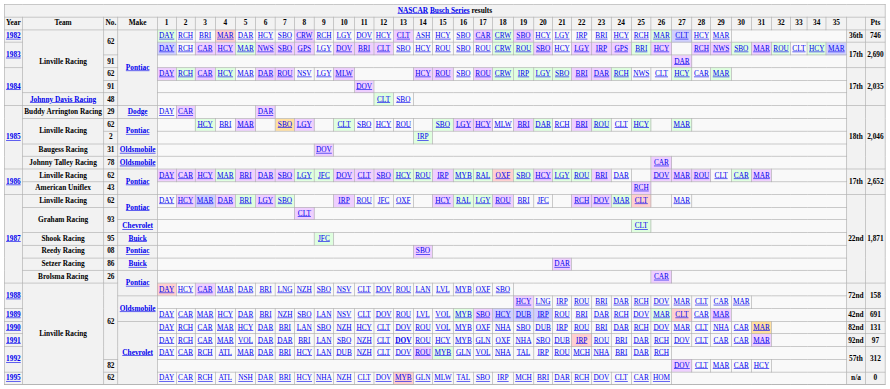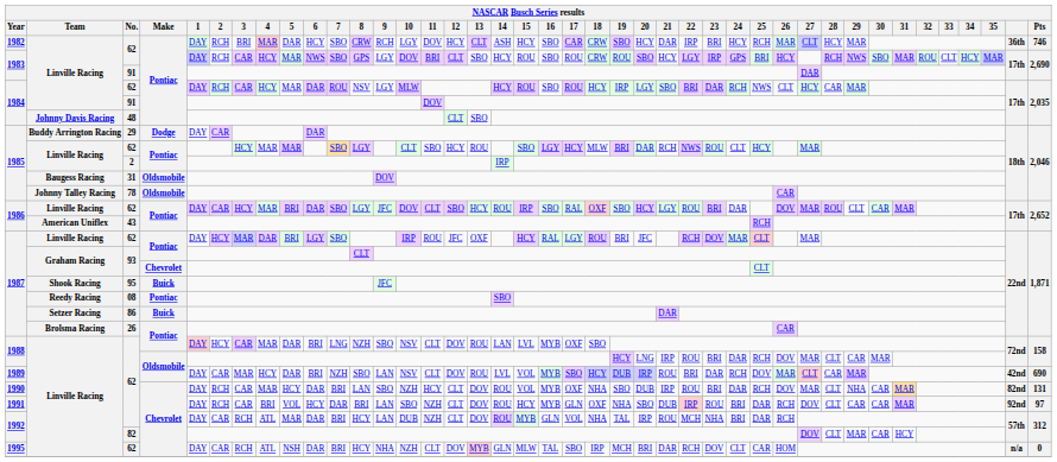 <table class="wikitable" style="text-align:center; font-size:75%">
 <tr>
 <th colspan=41><a href='#'>NASCAR</a> <a href='#'>Busch Series</a> results</th>
 </tr>
 <tr>
 <th>Year</th>
 <th>Team</th>
 <th>No.</th>
 <th>Make</th>
 <th>1</th>
 <th>2</th>
 <th>3</th>
 <th>4</th>
 <th>5</th>
 <th>6</th>
 <th>7</th>
 <th>8</th>
 <th>9</th>
 <th>10</th>
 <th>11</th>
 <th>12</th>
 <th>13</th>
 <th>14</th>
 <th>15</th>
 <th>16</th>
 <th>17</th>
 <th>18</th>
 <th>19</th>
 <th>20</th>
 <th>21</th>
 <th>22</th>
 <th>23</th>
 <th>24</th>
 <th>25</th>
 <th>26</th>
 <th>27</th>
 <th>28</th>
 <th>29</th>
 <th>30</th>
 <th>31</th>
 <th>32</th>
 <th>33</th>
 <th>34</th>
 <th>35</th>
 <th></th>
 <th>Pts</th>
 </tr>
 <tr>
 <th><a href='#'>1982</a></th>
 <th rowspan=5>Linville Racing</th>
 <th rowspan=2>62</th>
 <th rowspan=6><a href='#'>Pontiac</a></th>
 <td style="background:#DFFFDF;"><a href='#'>DAY</a><br></td>
 <td><a href='#'>RCH</a></td>
 <td><a href='#'>BRI</a></td>
 <td style="background:#FFCFCF;"><a href='#'>MAR</a> <br></td>
 <td><a href='#'>DAR</a></td>
 <td><a href='#'>HCY</a></td>
 <td><a href='#'>SBO</a></td>
 <td style="background:#EFCFFF;"><a href='#'>CRW</a><br></td>
 <td><a href='#'>RCH</a></td>
 <td><a href='#'>LGY</a></td>
 <td><a href='#'>DOV</a></td>
 <td><a href='#'>HCY</a></td>
 <td style="background:#EFCFFF;"><a href='#'>CLT</a><br></td>
 <td><a href='#'>ASH</a></td>
 <td><a href='#'>HCY</a></td>
 <td><a href='#'>SBO</a></td>
 <td style="background:#EFCFFF;"><a href='#'>CAR</a><br></td>
 <td style="background:#DFFFDF;"><a href='#'>CRW</a> <br></td>
 <td style="background:#EFCFFF;"><a href='#'>SBO</a> <br></td>
 <td><a href='#'>HCY</a></td>
-<td><a href='#'>LGY</a></td>
+<td><a href='#'>DAR</a></td>
 <td><a href='#'>IRP</a></td>
 <td><a href='#'>BRI</a></td>
 <td><a href='#'>HCY</a></td>
 <td><a href='#'>RCH</a></td>
 <td style="background:#DFFFDF;"><a href='#'>MAR</a> <br></td>
 <td style="background:#CFCFFF;"><a href='#'>CLT</a><br></td>
 <td><a href='#'>HCY</a></td>
 <td><a href='#'>MAR</a></td>
 <td colspan=6></td>
 <th>36th</th>
 <th>746</th>
 </tr>
 <tr>
 <th rowspan=2><a href='#'>1983</a></th>
 <td style="background:#CFCFFF;"><a href='#'>DAY</a><br></td>
 <td><a href='#'>RCH</a></td>
 <td style="background:#EFCFFF;"><a href='#'>CAR</a><br></td>
 <td style="background:#EFCFFF;"><a href='#'>HCY</a> <br></td>
 <td style="background:#DFFFDF;"><a href='#'>MAR</a><br></td>
 <td style="background:#EFCFFF;"><a href='#'>NWS</a> <br></td>
 <td style="background:#EFCFFF;"><a href='#'>SBO</a> <br></td>
 <td style="background:#EFCFFF;"><a href='#'>GPS</a><br></td>
 <td><a href='#'>LGY</a></td>
 <td style="background:#EFCFFF;"><a href='#'>DOV</a><br></td>
 <td style="background:#EFCFFF;"><a href='#'>BRI</a> </td>
 <td style="background:#EFCFFF;"><a href='#'>CLT</a><br></td>
 <td><a href='#'>SBO</a></td>
 <td><a href='#'>HCY</a></td>
 <td><a href='#'>ROU</a></td>
 <td><a href='#'>SBO</a></td>
 <td><a href='#'>ROU</a></td>
 <td style="background:#DFFFDF;"><a href='#'>CRW</a> <br></td>
 <td style="background:#DFFFDF;"><a href='#'>ROU</a> <br></td>
 <td style="background:#EFCFFF;"><a href='#'>SBO</a> <br></td>
 <td><a href='#'>HCY</a></td>
 <td style="background:#EFCFFF;"><a href='#'>LGY</a> <br></td>
 <td style="background:#EFCFFF;"><a href='#'>IRP</a> <br></td>
 <td style="background:#EFCFFF;"><a href='#'>GPS</a> <br></td>
 <td style="background:#DFFFDF;"><a href='#'>BRI</a> <br></td>
 <td style="background:#EFCFFF;"><a href='#'>HCY</a> <br></td>
 <td></td>
 <td style="background:#EFCFFF;"><a href='#'>RCH</a> <br></td>
 <td style="background:#EFCFFF;"><a href='#'>NWS</a> <br></td>
 <td style="background:#DFFFDF;"><a href='#'>SBO</a> <br></td>
 <td style="background:#EFCFFF;"><a href='#'>MAR</a> <br></td>
 <td style="background:#DFFFDF;"><a href='#'>ROU</a> <br></td>
 <td><a href='#'>CLT</a></td>
 <td style="background:#DFFFDF;"><a href='#'>HCY</a> <br></td>
 <td style="background:#CFCFFF;"><a href='#'>MAR</a> <br></td>
 <th rowspan=2>17th</th>
 <th rowspan=2>2,690</th>
 </tr>
 <tr>
 <th>91</th>
 <td colspan=26></td>
 <td style="background:#EFCFFF;"><a href='#'>DAR</a> <br></td>
 <td colspan=8></td>
 </tr>
 <tr>
 <th rowspan=3><a href='#'>1984</a></th>
 <th>62</th>
 <td style="background:#EFCFFF;"><a href='#'>DAY</a><br></td>
 <td style="background:#DFFFDF;"><a href='#'>RCH</a><br></td>
 <td style="background:#EFCFFF;"><a href='#'>CAR</a> <br></td>
 <td style="background:#DFFFDF;"><a href='#'>HCY</a> <br></td>
 <td><a href='#'>MAR</a></td>
 <td style="background:#EFCFFF;"><a href='#'>DAR</a><br></td>
 <td style="background:#EFCFFF;"><a href='#'>ROU</a> <br></td>
 <td><a href='#'>NSV</a></td>
 <td><a href='#'>LGY</a></td>
 <td style="background:#EFCFFF;"><a href='#'>MLW</a> <br></td>
 <td colspan=3></td>
 <td style="background:#EFCFFF;"><a href='#'>HCY</a> <br></td>
 <td style="background:#EFCFFF;"><a href='#'>ROU</a> <br></td>
 <td><a href='#'>SBO</a></td>
 <td style="background:#EFCFFF;"><a href='#'>ROU</a> <br></td>
-<td style="background:#DFFFDF;"><a href='#'>CRW</a> <br></td>
+<td style="background:#DFFFDF;"><a href='#'>HCY</a> <br></td>
 <td style="background:#DFFFDF;"><a href='#'>IRP</a> <br></td>
 <td style="background:#DFFFDF;"><a href='#'>LGY</a> <br></td>
 <td style="background:#DFFFDF;"><a href='#'>SBO</a> <br></td>
 <td style="background:#EFCFFF;"><a href='#'>BRI</a> <br></td>
 <td style="background:#EFCFFF;"><a href='#'>DAR</a> <br></td>
 <td style="background:#DFFFDF;"><a href='#'>RCH</a> <br></td>
 <td><a href='#'>NWS</a></td>
 <td><a href='#'>CLT</a></td>
 <td style="background:#DFFFDF;"><a href='#'>HCY</a> <br></td>
 <td><a href='#'>CAR</a></td>
 <td style="background:#DFFFDF;"><a href='#'>MAR</a> <br></td>
 <td colspan=6></td>
 <th rowspan=3>17th</th>
 <th rowspan=3>2,035</th>
 </tr>
 <tr>
 <th>91</th>
 <td colspan=10></td>
 <td style="background:#EFCFFF;"><a href='#'>DOV</a> <br></td>
 <td colspan=30></td>
 </tr>
 <tr>
 <th><a href='#'>Johnny Davis Racing</a></th>
 <th>48</th>
 <td colspan=11></td>
 <td style="background:#DFFFDF;"><a href='#'>CLT</a> <br></td>
 <td><a href='#'>SBO</a></td>
 <td colspan=28></td>
 </tr>
 <tr>
 <th rowspan=5><a href='#'>1985</a></th>
 <th>Buddy Arrington Racing</th>
 <th>29</th>
 <th><a href='#'>Dodge</a></th>
 <td><a href='#'>DAY</a></td>
 <td style="background:#EFCFFF;"><a href='#'>CAR</a> <br></td>
 <td colspan=3></td>
 <td style="background:#EFCFFF;"><a href='#'>DAR</a> <br></td>
 <td colspan=29></td>
 <th rowspan=5>18th</th>
 <th rowspan=5>2,046</th>
 </tr>
 <tr>
 <th rowspan=2>Linville Racing</th>
 <th>62</th>
 <th rowspan=2><a href='#'>Pontiac</a></th>
 <td colspan=2></td>
 <td style="background:#DFFFDF;"><a href='#'>HCY</a> <br></td>
-<td><a href='#'>BRI</a></td>
+<td><a href='#'>MAR</a></td>
 <td style="background:#EFCFFF;"><a href='#'>MAR</a> <br></td>
 <td></td>
 <td style="background-color:#FFDF9F;"><a href='#'>SBO</a> <br></td>
 <td style="background:#EFCFFF;"><a href='#'>LGY</a> <br></td>
 <td></td>
 <td style="background:#DFFFDF;"><a href='#'>CLT</a> <br></td>
 <td><a href='#'>SBO</a></td>
 <td><a href='#'>HCY</a></td>
 <td><a href='#'>ROU</a></td>
 <td></td>
 <td style="background:#DFFFDF;"><a href='#'>SBO</a> <br></td>
 <td style="background:#EFCFFF;"><a href='#'>LGY</a> <br></td>
 <td style="background:#EFCFFF;"><a href='#'>HCY</a> <br></td>
 <td><a href='#'>MLW</a></td>
 <td style="background:#EFCFFF;"><a href='#'>BRI</a> <br></td>
 <td style="background:#DFFFDF;"><a href='#'>DAR</a> <br></td>
 <td><a href='#'>RCH</a></td>
-<td style="background:#EFCFFF;"><a href='#'>BRI</a> <br></td>
+<td style="background:#EFCFFF;"><a href='#'>NWS</a> <br></td>
 <td style="background:#DFFFDF;"><a href='#'>ROU</a> <br></td>
 <td><a href='#'>CLT</a></td>
 <td style="background:#DFFFDF;"><a href='#'>HCY</a> <br></td>
 <td></td>
 <td style="background:#DFFFDF;"><a href='#'>MAR</a> <br></td>
 <td colspan=11></td>
 </tr>
 <tr>
 <th>2</th>
 <td colspan=13></td>
 <td style="background:#DFFFDF;"><a href='#'>IRP</a> <br></td>
 <td colspan=24></td>
 </tr>
 <tr>
 <th>Baugess Racing</th>
 <th>31</th>
 <th><a href='#'>Oldsmobile</a></th>
 <td colspan=8></td>
 <td style="background:#EFCFFF;"><a href='#'>DOV</a> <br></td>
 <td colspan=28></td>
 </tr>
 <tr>
 <th>Johnny Talley Racing</th>
 <th>78</th>
 <th><a href='#'>Oldsmobile</a></th>
 <td colspan=25></td>
 <td style="background:#EFCFFF;"><a href='#'>CAR</a> <br></td>
 <td colspan=12></td>
 </tr>
 <tr>
 <th rowspan=2><a href='#'>1986</a></th>
 <th>Linville Racing</th>
 <th>62</th>
 <th rowspan=2><a href='#'>Pontiac</a></th>
 <td style="background:#EFCFFF;"><a href='#'>DAY</a> <br></td>
 <td style="background:#EFCFFF;"><a href='#'>CAR</a> <br></td>
 <td style="background:#EFCFFF;"><a href='#'>HCY</a> <br></td>
 <td style="background:#DFFFDF;"><a href='#'>MAR</a> <br></td>
 <td style="background:#EFCFFF;"><a href='#'>BRI</a> <br></td>
 <td style="background:#EFCFFF;"><a href='#'>DAR</a> <br></td>
 <td style="background:#EFCFFF;"><a href='#'>SBO</a> <br></td>
 <td style="background:#DFFFDF;"><a href='#'>LGY</a> <br></td>
 <td style="background:#DFFFDF;"><a href='#'>JFC</a> <br></td>
 <td style="background:#EFCFFF;"><a href='#'>DOV</a> <br></td>
 <td style="background:#EFCFFF;"><a href='#'>CLT</a> <br></td>
 <td style="background:#EFCFFF;"><a href='#'>SBO</a> <br></td>
 <td style="background:#DFFFDF;"><a href='#'>HCY</a> <br></td>
 <td style="background:#DFFFDF;"><a href='#'>ROU</a> <br></td>
 <td style="background:#EFCFFF;"><a href='#'>IRP</a> <br></td>
-<td style="background:#DFFFDF;"><a href='#'>MYB</a> <br></td>
+<td style="background:#DFFFDF;"><a href='#'>SBO</a> <br></td>
 <td style="background:#DFFFDF;"><a href='#'>RAL</a> <br></td>
 <td style="background:#FFCFCF;"><a href='#'>OXF</a> </td>
 <td style="background:#DFFFDF;"><a href='#'>SBO</a> <br></td>
 <td style="background:#EFCFFF;"><a href='#'>HCY</a> <br></td>
 <td style="background:#DFFFDF;"><a href='#'>LGY</a> <br></td>
 <td style="background:#DFFFDF;"><a href='#'>ROU</a> <br></td>
 <td style="background:#EFCFFF;"><a href='#'>BRI</a> <br></td>
 <td><a href='#'>DAR</a></td>
 <td></td>
 <td style="background:#EFCFFF;"><a href='#'>DOV</a> <br></td>
 <td style="background:#EFCFFF;"><a href='#'>MAR</a> <br></td>
 <td style="background:#EFCFFF;"><a href='#'>ROU</a> <br></td>
 <td><a href='#'>CLT</a></td>
 <td style="background:#DFFFDF;"><a href='#'>CAR</a> <br></td>
 <td style="background:#EFCFFF;"><a href='#'>MAR</a> <br></td>
 <td colspan=4></td>
 <th rowspan=2>17th</th>
 <th rowspan=2>2,652</th>
 </tr>
 <tr>
 <th>American Uniflex</th>
 <th>43</th>
 <td colspan=24></td>
 <td style="background:#EFCFFF;"><a href='#'>RCH</a> <br></td>
 <td colspan=10></td>
 </tr>
 <tr>
 <th rowspan=7><a href='#'>1987</a></th>
 <th>Linville Racing</th>
 <th>62</th>
 <th rowspan=2><a href='#'>Pontiac</a></th>
 <td><a href='#'>DAY</a></td>
 <td style="background:#EFCFFF;"><a href='#'>HCY</a> <br></td>
 <td style="background:#CFCFFF;"><a href='#'>MAR</a> <br></td>
 <td style="background:#EFCFFF;"><a href='#'>DAR</a> <br></td>
 <td style="background:#DFFFDF;"><a href='#'>BRI</a> <br></td>
 <td style="background:#EFCFFF;"><a href='#'>LGY</a> <br></td>
 <td style="background:#DFFFDF;"><a href='#'>SBO</a> <br></td>
 <td colspan=2></td>
 <td style="background:#EFCFFF;"><a href='#'>IRP</a> <br></td>
 <td><a href='#'>ROU</a></td>
 <td><a href='#'>JFC</a></td>
 <td><a href='#'>OXF</a></td>
 <td></td>
 <td style="background:#EFCFFF;"><a href='#'>HCY</a> <br></td>
 <td style="background:#DFFFDF;"><a href='#'>RAL</a> <br></td>
 <td style="background:#DFFFDF;"><a href='#'>LGY</a> <br></td>
 <td style="background:#EFCFFF;"><a href='#'>ROU</a> <br></td>
 <td><a href='#'>BRI</a></td>
 <td><a href='#'>JFC</a></td>
 <td></td>
 <td style="background:#EFCFFF;"><a href='#'>RCH</a> <br></td>
 <td style="background:#EFCFFF;"><a href='#'>DOV</a> <br></td>
 <td style="background:#DFFFDF;"><a href='#'>MAR</a> <br></td>
 <td style="background:#FFCFCF;"><a href='#'>CLT</a> <br></td>
 <td></td>
 <td><a href='#'>MAR</a></td>
 <td colspan=8></td>
 <th rowspan=7>22nd</th>
 <th rowspan=7>1,871</th>
 </tr>
 <tr>
 <th rowspan=2>Graham Racing</th>
 <th rowspan=2>93</th>
 <td colspan=7></td>
 <td style="background:#EFCFFF;"><a href='#'>CLT</a> <br></td>
 <td colspan=27></td>
 </tr>
 <tr>
 <th><a href='#'>Chevrolet</a></th>
 <td colspan=24></td>
 <td style="background:#DFFFDF;"><a href='#'>CLT</a> <br></td>
 <td colspan=10></td>
 </tr>
 <tr>
 <th>Shook Racing</th>
 <th>95</th>
 <th><a href='#'>Buick</a></th>
 <td colspan=8></td>
 <td style="background:#DFFFDF;"><a href='#'>JFC</a> <br></td>
 <td colspan=26></td>
 </tr>
 <tr>
 <th>Reedy Racing</th>
 <th>08</th>
 <th><a href='#'>Pontiac</a></th>
 <td colspan=13></td>
 <td style="background:#EFCFFF;"><a href='#'>SBO</a> <br></td>
 <td colspan=21></td>
 </tr>
 <tr>
 <th>Setzer Racing</th>
 <th>86</th>
 <th><a href='#'>Buick</a></th>
 <td colspan=20></td>
 <td style="background:#EFCFFF;"><a href='#'>DAR</a> <br></td>
 <td colspan=14></td>
 </tr>
 <tr>
 <th>Brolsma Racing</th>
 <th>26</th>
 <th rowspan=2><a href='#'>Pontiac</a></th>
 <td colspan=25></td>
 <td style="background:#EFCFFF;"><a href='#'>CAR</a> <br></td>
 <td colspan=9></td>
 </tr>
 <tr>
 <th rowspan=2><a href='#'>1988</a></th>
 <th rowspan=8>Linville Racing</th>
 <th rowspan=6>62</th>
 <td style="background:#FFCFCF;"><a href='#'>DAY</a> <br></td>
 <td><a href='#'>HCY</a></td>
 <td style="background:#EFCFFF;"><a href='#'>CAR</a> <br></td>
 <td><a href='#'>MAR</a></td>
 <td><a href='#'>DAR</a></td>
 <td><a href='#'>BRI</a></td>
 <td><a href='#'>LNG</a></td>
 <td><a href='#'>NZH</a></td>
 <td><a href='#'>SBO</a></td>
 <td><a href='#'>NSV</a></td>
 <td><a href='#'>CLT</a></td>
 <td><a href='#'>DOV</a></td>
 <td><a href='#'>ROU</a></td>
 <td><a href='#'>LAN</a></td>
 <td><a href='#'>LVL</a></td>
 <td><a href='#'>MYB</a></td>
 <td><a href='#'>OXF</a></td>
 <td><a href='#'>SBO</a></td>
 <td colspan=17></td>
 <th rowspan=2>72nd</th>
 <th rowspan=2>158</th>
 </tr>
 <tr>
 <th rowspan=2><a href='#'>Oldsmobile</a></th>
 <td colspan=18></td>
 <td style="background:#EFCFFF;"><a href='#'>HCY</a> <br></td>
 <td><a href='#'>LNG</a></td>
 <td><a href='#'>IRP</a></td>
 <td><a href='#'>ROU</a></td>
 <td><a href='#'>BRI</a></td>
 <td><a href='#'>DAR</a></td>
 <td><a href='#'>RCH</a></td>
 <td><a href='#'>DOV</a></td>
 <td><a href='#'>MAR</a></td>
 <td><a href='#'>CLT</a></td>
 <td><a href='#'>CAR</a></td>
 <td><a href='#'>MAR</a></td>
 <td colspan=5></td>
 </tr>
 <tr>
 <th><a href='#'>1989</a></th>
 <td><a href='#'>DAY</a></td>
 <td><a href='#'>CAR</a></td>
 <td><a href='#'>MAR</a></td>
 <td><a href='#'>HCY</a></td>
 <td><a href='#'>DAR</a></td>
 <td><a href='#'>BRI</a></td>
 <td><a href='#'>NZH</a></td>
 <td><a href='#'>SBO</a></td>
 <td><a href='#'>LAN</a></td>
 <td><a href='#'>NSV</a></td>
 <td><a href='#'>CLT</a></td>
 <td><a href='#'>DOV</a></td>
 <td><a href='#'>ROU</a></td>
 <td><a href='#'>LVL</a></td>
 <td><a href='#'>VOL</a></td>
 <td style="background:#DFFFDF;"><a href='#'>MYB</a> <br></td>
 <td style="background:#EFCFFF;"><a href='#'>SBO</a> <br></td>
 <td style="background:#CFCFFF;"><a href='#'>HCY</a> <br></td>
 <td style="background:#CFCFFF;"><a href='#'>DUB</a> <br></td>
 <td style="background:#CFCFFF;"><a href='#'>IRP</a> <br></td>
 <td><a href='#'>ROU</a></td>
 <td><a href='#'>BRI</a></td>
 <td><a href='#'>DAR</a></td>
 <td><a href='#'>RCH</a></td>
 <td><a href='#'>DOV</a></td>
 <td style="background:#DFFFDF;"><a href='#'>MAR</a> <br></td>
 <td style="background:#FFCFCF;"><a href='#'>CLT</a> <br></td>
 <td><a href='#'>CAR</a></td>
 <td style="background:#EFCFFF;"><a href='#'>MAR</a> <br></td>
 <td colspan=6></td>
 <th>42nd</th>
-<th>691</th>
+<th>690</th>
 </tr>
 <tr>
 <th><a href='#'>1990</a></th>
 <th rowspan=5><a href='#'>Chevrolet</a></th>
 <td><a href='#'>DAY</a></td>
 <td><a href='#'>RCH</a></td>
 <td><a href='#'>CAR</a></td>
 <td><a href='#'>MAR</a></td>
 <td><a href='#'>HCY</a></td>
 <td><a href='#'>DAR</a></td>
 <td><a href='#'>BRI</a></td>
 <td><a href='#'>LAN</a></td>
 <td><a href='#'>SBO</a></td>
 <td><a href='#'>NZH</a></td>
 <td><a href='#'>HCY</a></td>
 <td><a href='#'>CLT</a></td>
 <td><a href='#'>DOV</a></td>
 <td><a href='#'>ROU</a></td>
 <td><a href='#'>VOL</a></td>
 <td><a href='#'>MYB</a></td>
 <td><a href='#'>OXF</a></td>
 <td><a href='#'>NHA</a></td>
 <td><a href='#'>SBO</a></td>
 <td><a href='#'>DUB</a></td>
 <td><a href='#'>IRP</a></td>
 <td><a href='#'>ROU</a></td>
 <td><a href='#'>BRI</a></td>
 <td><a href='#'>DAR</a></td>
 <td><a href='#'>RCH</a></td>
 <td><a href='#'>DOV</a></td>
 <td><a href='#'>MAR</a></td>
 <td><a href='#'>CLT</a></td>
 <td><a href='#'>NHA</a></td>
 <td><a href='#'>CAR</a></td>
 <td style="background:#FFDF9F;"><a href='#'>MAR</a> <br></td>
 <td colspan=4></td>
 <th>82nd</th>
 <th>131</th>
 </tr>
 <tr>
 <th><a href='#'>1991</a></th>
 <td><a href='#'>DAY</a></td>
 <td><a href='#'>RCH</a></td>
 <td><a href='#'>CAR</a></td>
-<td><a href='#'>MAR</a></td>
+<td><a href='#'>BRI</a></td>
 <td><a href='#'>VOL</a></td>
-<td><a href='#'>DAR</a></td>
+<td><a href='#'>HCY</a></td>
 <td><a href='#'>DAR</a></td>
 <td><a href='#'>BRI</a></td>
 <td><a href='#'>LAN</a></td>
 <td><a href='#'>SBO</a></td>
 <td><a href='#'>NZH</a></td>
 <td><a href='#'>CLT</a></td>
-<td><strong><a href='#'>DOV</a></strong></td>
+<td><a href='#'>DOV</a></td>
 <td><a href='#'>ROU</a></td>
 <td><a href='#'>HCY</a></td>
 <td><a href='#'>MYB</a></td>
 <td><a href='#'>GLN</a></td>
 <td><a href='#'>OXF</a></td>
 <td><a href='#'>NHA</a></td>
 <td><a href='#'>SBO</a></td>
 <td><a href='#'>DUB</a></td>
 <td style="background:#FFCFCF;"><a href='#'>IRP</a> <br></td>
 <td><a href='#'>ROU</a></td>
 <td><a href='#'>BRI</a></td>
 <td><a href='#'>DAR</a></td>
 <td><a href='#'>RCH</a></td>
 <td><a href='#'>DOV</a></td>
 <td><a href='#'>CLT</a></td>
 <td><a href='#'>CAR</a></td>
 <td><a href='#'>CAR</a></td>
 <td style="background:#EFCFFF;"><a href='#'>MAR</a> <br></td>
 <td colspan=4></td>
 <th>92nd</th>
 <th>97</th>
 </tr>
 <tr>
 <th rowspan=2><a href='#'>1992</a></th>
 <td><a href='#'>DAY</a></td>
 <td><a href='#'>CAR</a></td>
 <td><a href='#'>RCH</a></td>
 <td><a href='#'>ATL</a></td>
 <td><a href='#'>MAR</a></td>
 <td><a href='#'>DAR</a></td>
 <td><a href='#'>BRI</a></td>
 <td><a href='#'>HCY</a></td>
 <td><a href='#'>LAN</a></td>
 <td><a href='#'>DUB</a></td>
 <td><a href='#'>NZH</a></td>
 <td><a href='#'>CLT</a></td>
 <td><a href='#'>DOV</a></td>
 <td style="background:#EFCFFF;"><a href='#'>ROU</a> <br></td>
 <td style="background:#DFFFDF;"><a href='#'>MYB</a> <br></td>
 <td><a href='#'>GLN</a></td>
 <td><a href='#'>VOL</a></td>
 <td><a href='#'>NHA</a></td>
 <td><a href='#'>TAL</a></td>
 <td><a href='#'>IRP</a></td>
 <td><a href='#'>ROU</a></td>
 <td><a href='#'>MCH</a></td>
 <td><a href='#'>NHA</a></td>
 <td><a href='#'>BRI</a></td>
 <td><a href='#'>DAR</a></td>
 <td><a href='#'>RCH</a></td>
 <td colspan=9></td>
 <th rowspan=2>57th</th>
 <th rowspan=2>312</th>
 </tr>
 <tr>
 <th>82</th>
 <td colspan=26></td>
 <td style="background:#EFCFFF;"><a href='#'>DOV</a> <br></td>
 <td><a href='#'>CLT</a></td>
 <td><a href='#'>MAR</a></td>
 <td><a href='#'>CAR</a></td>
 <td><a href='#'>HCY</a></td>
 <td colspan=4></td>
 </tr>
 <tr>
 <th><a href='#'>1995</a></th>
 <th>62</th>
 <td><a href='#'>DAY</a></td>
 <td><a href='#'>CAR</a></td>
 <td><a href='#'>RCH</a></td>
 <td><a href='#'>ATL</a></td>
 <td><a href='#'>NSH</a></td>
 <td><a href='#'>DAR</a></td>
 <td><a href='#'>BRI</a></td>
 <td><a href='#'>HCY</a></td>
 <td><a href='#'>NHA</a></td>
 <td><a href='#'>NZH</a></td>
 <td><a href='#'>CLT</a></td>
 <td><a href='#'>DOV</a></td>
 <td style="background:#FFCFCF;"><a href='#'>MYB</a> <br></td>
 <td><a href='#'>GLN</a></td>
 <td><a href='#'>MLW</a></td>
 <td><a href='#'>TAL</a></td>
 <td><a href='#'>SBO</a></td>
 <td><a href='#'>IRP</a></td>
 <td><a href='#'>MCH</a></td>
 <td><a href='#'>BRI</a></td>
 <td><a href='#'>DAR</a></td>
 <td><a href='#'>RCH</a></td>
 <td><a href='#'>DOV</a></td>
 <td><a href='#'>CLT</a></td>
 <td><a href='#'>CAR</a></td>
 <td><a href='#'>HOM</a></td>
 <td colspan=9></td>
 <th>n/a</th>
 <th>0</th>
 </tr>
 <tr>
 </tr>
 </table>
